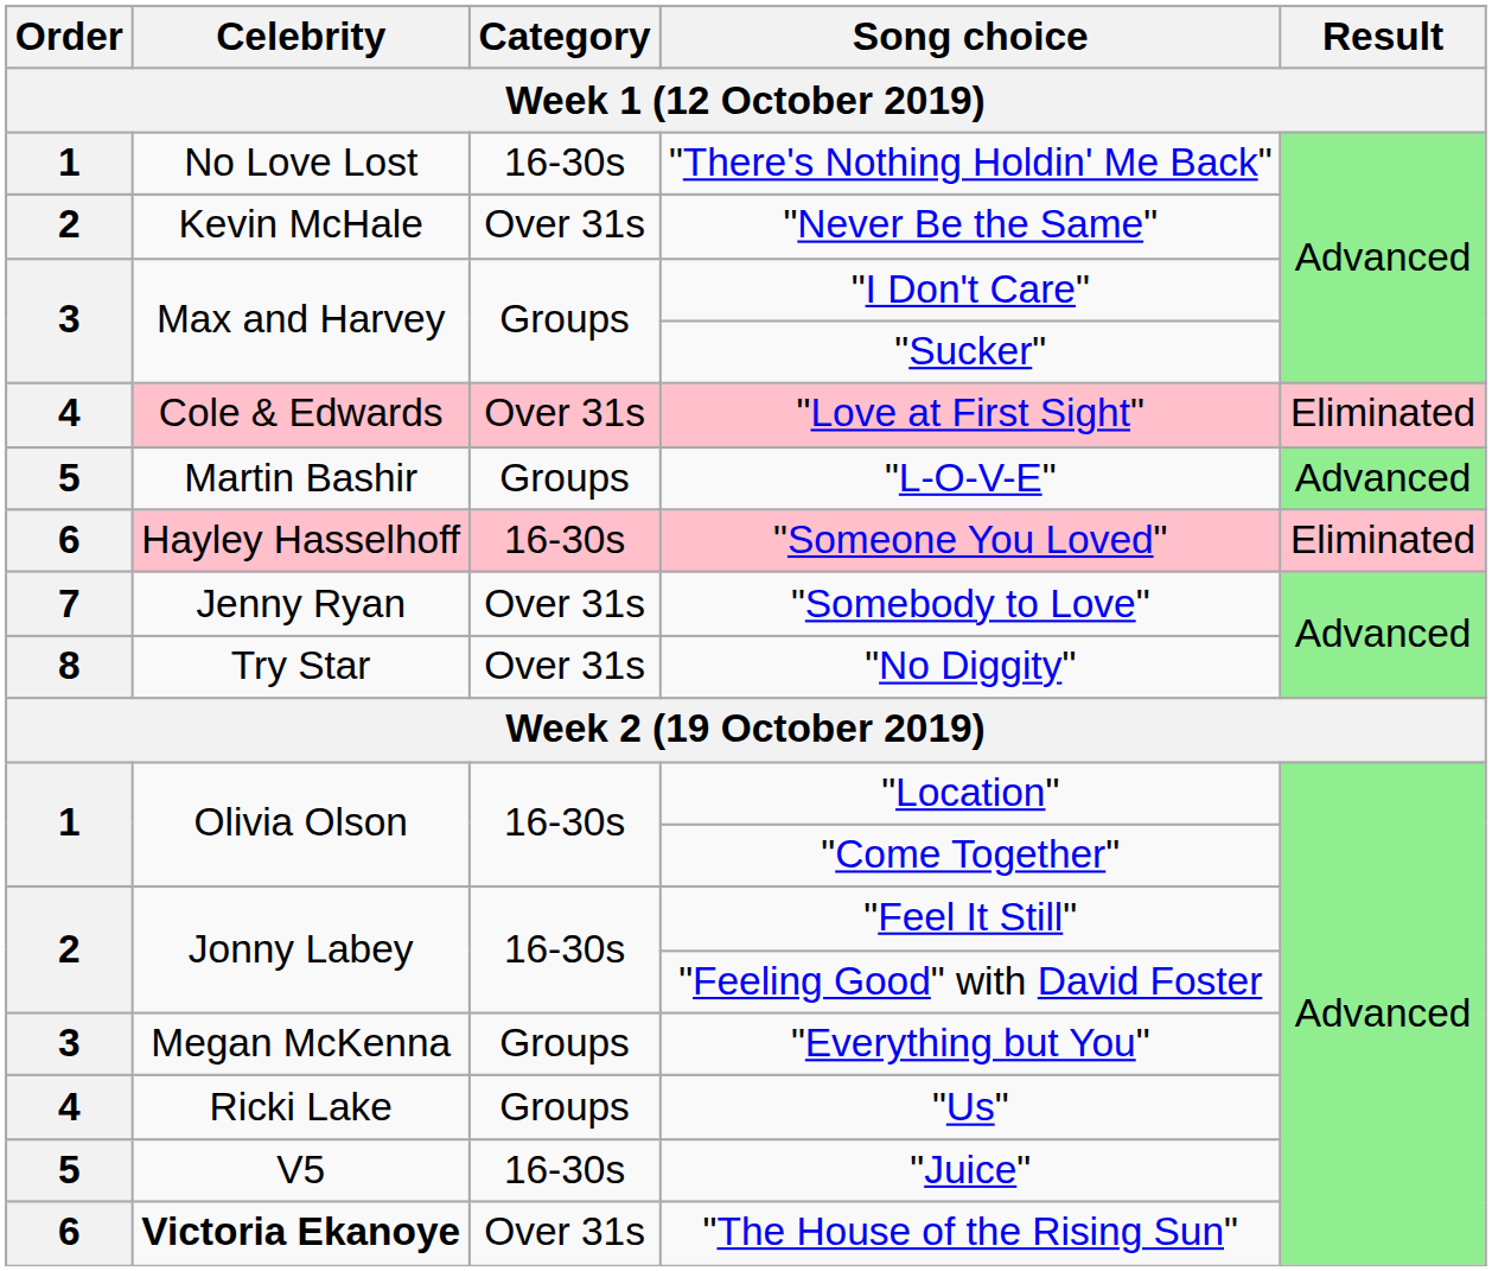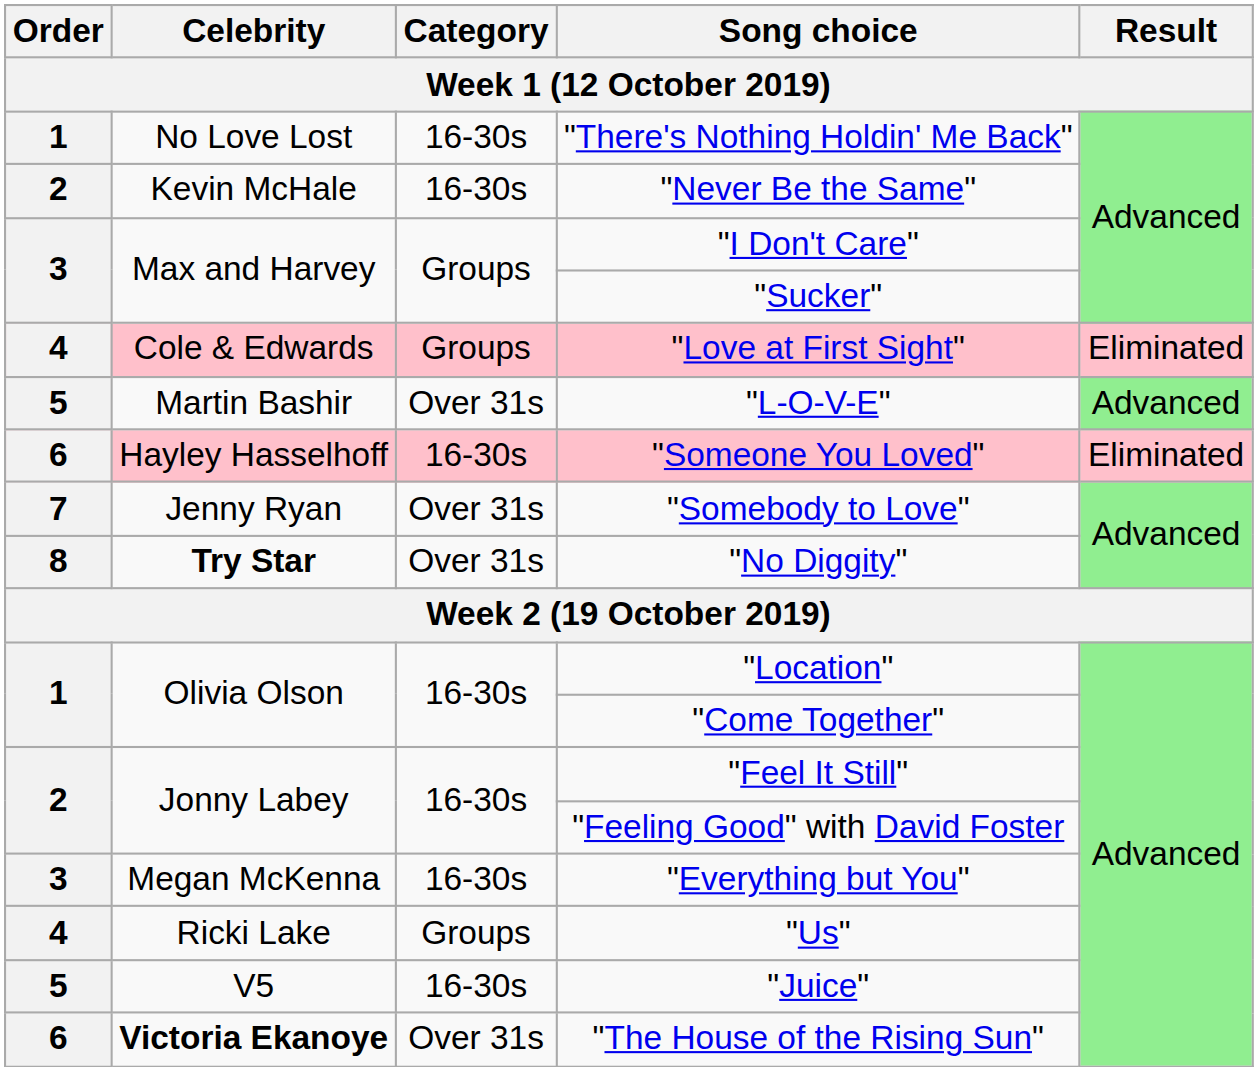 <table class="wikitable sortable" style="text-align:center">
 <tr>
 <th scope="col">Order</th>
 <th scope="col">Celebrity</th>
 <th scope="col">Category</th>
 <th scope="col">Song choice</th>
 <th scope="col">Result</th>
 </tr>
 <tr>
 <th colspan="5">Week 1 (12 October 2019)</th>
 </tr>
 <tr>
 <th scope="row">1</th>
 <td>No Love Lost</td>
 <td>16-30s</td>
 <td>"<a href='#'>There's Nothing Holdin' Me Back</a>"</td>
 <td rowspan=4 style="background:lightgreen;">Advanced</td>
 </tr>
 <tr>
 <th>2</th>
 <td>Kevin McHale</td>
-<td>Over 31s</td>
+<td>16-30s</td>
 <td>"<a href='#'>Never Be the Same</a>"</td>
 </tr>
 <tr>
 <th rowspan="2">3</th>
 <td rowspan="2">Max and Harvey</td>
 <td rowspan="2">Groups</td>
 <td>"<a href='#'>I Don't Care</a>"</td>
 </tr>
 <tr>
 <td>"<a href='#'>Sucker</a>"</td>
 </tr>
 <tr style="background:pink;">
 <th>4</th>
 <td>Cole & Edwards</td>
-<td>Over 31s</td>
+<td>Groups</td>
 <td>"<a href='#'>Love at First Sight</a>"</td>
 <td>Eliminated</td>
 </tr>
 <tr>
 <th>5</th>
 <td>Martin Bashir</td>
-<td>Groups</td>
+<td>Over 31s</td>
 <td>"<a href='#'>L-O-V-E</a>"</td>
 <td style="background:lightgreen;">Advanced</td>
 </tr>
 <tr style="background:pink;">
 <th>6</th>
 <td>Hayley Hasselhoff</td>
 <td>16-30s</td>
 <td>"<a href='#'>Someone You Loved</a>"</td>
 <td>Eliminated</td>
 </tr>
 <tr>
 <th>7</th>
 <td>Jenny Ryan</td>
 <td>Over 31s</td>
 <td>"<a href='#'>Somebody to Love</a>"</td>
 <td rowspan=2 style="background:lightgreen;">Advanced</td>
 </tr>
 <tr>
 <th>8</th>
-<td>Try Star</td>
+<td><strong>Try Star</strong></td>
 <td>Over 31s</td>
 <td>"<a href='#'>No Diggity</a>"</td>
 </tr>
 <tr>
 <th colspan="5">Week 2 (19 October 2019)</th>
 </tr>
 <tr>
 <th rowspan="2">1</th>
 <td rowspan="2">Olivia Olson</td>
 <td rowspan="2">16-30s</td>
 <td>"<a href='#'>Location</a>"</td>
 <td rowspan="8" style="background:lightgreen;">Advanced</td>
 </tr>
 <tr>
 <td>"<a href='#'>Come Together</a>"</td>
 </tr>
 <tr>
 <th rowspan="2">2</th>
 <td rowspan="2">Jonny Labey</td>
 <td rowspan="2">16-30s</td>
 <td>"<a href='#'>Feel It Still</a>"</td>
 </tr>
 <tr>
 <td>"<a href='#'>Feeling Good</a>" with <a href='#'>David Foster</a></td>
 </tr>
 <tr>
 <th>3</th>
 <td>Megan McKenna</td>
-<td>Groups</td>
+<td>16-30s</td>
 <td>"<a href='#'>Everything but You</a>"</td>
 </tr>
 <tr>
 <th>4</th>
 <td>Ricki Lake</td>
 <td>Groups</td>
 <td>"<a href='#'>Us</a>"</td>
 </tr>
 <tr>
 <th>5</th>
 <td>V5</td>
 <td>16-30s</td>
 <td>"<a href='#'>Juice</a>"</td>
 </tr>
 <tr>
 <th>6</th>
 <td><strong>Victoria Ekanoye</strong></td>
 <td>Over 31s</td>
 <td>"<a href='#'>The House of the Rising Sun</a>"</td>
 </tr>
 </table>
